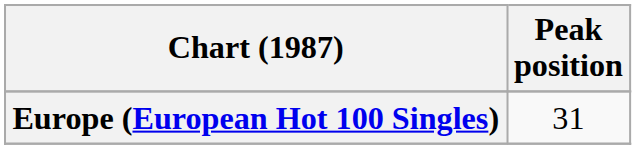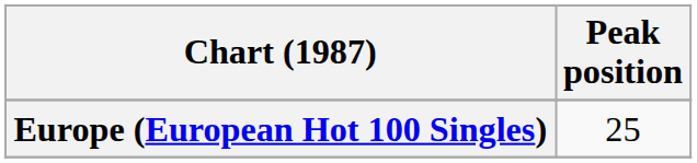 <table class="wikitable sortable plainrowheaders" style="text-align:center">
 <tr>
 <th>Chart (1987)</th>
 <th>Peak<br>position</th>
 </tr>
 <tr>
 </tr>
 <tr>
 </tr>
 <tr>
 <th scope="row">Europe (<a href='#'>European Hot 100 Singles</a>)</th>
-<td>31</td>
+<td>25</td>
 </tr>
 <tr>
 </tr>
 <tr>
 </tr>
 <tr>
 </tr>
 <tr>
 </tr>
 <tr>
 </tr>
 <tr>
 </tr>
 </table>
